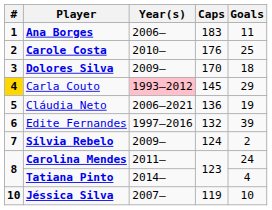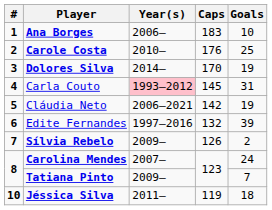 <table class="wikitable sortable">
 <tr>
 <th width=>#</th>
 <th width=>Player</th>
 <th width=>Year(s)</th>
 <th width=>Caps</th>
 <th width=>Goals</th>
 </tr>
 <tr>
 <td align=center><strong>1</strong></td>
 <td><strong><a href='#'>Ana Borges</a></strong></td>
 <td>2006–</td>
 <td align=center>183</td>
-<td align=center>11</td>
+<td align=center>10</td>
 </tr>
 <tr>
 <td align=center><strong>2</strong></td>
 <td><strong><a href='#'>Carole Costa</a></strong></td>
 <td>2010–</td>
 <td align=center>176</td>
 <td align=center>25</td>
 </tr>
 <tr>
 <td align=center><strong>3</strong></td>
 <td><strong><a href='#'>Dolores Silva</a></strong></td>
-<td>2009–</td>
+<td>2014–</td>
 <td align=center>170</td>
-<td align=center>18</td>
+<td align=center>19</td>
 </tr>
 <tr>
-<td align=center style="background: gold;"><strong>4</strong></td>
+<td align=center><strong>4</strong></td>
 <td><a href='#'>Carla Couto</a></td>
 <td style="background: pink;">1993–2012</td>
 <td align=center>145</td>
-<td align=center>29</td>
+<td align=center>31</td>
 </tr>
 <tr>
 <td align=center><strong>5</strong></td>
 <td><a href='#'>Cláudia Neto</a></td>
 <td>2006–2021</td>
-<td align=center>136</td>
+<td align=center>142</td>
 <td align=center>19</td>
 </tr>
 <tr>
 <td align=center><strong>6</strong></td>
 <td><a href='#'>Edite Fernandes</a></td>
 <td>1997–2016</td>
 <td align=center>132</td>
 <td align=center>39</td>
 </tr>
 <tr>
 <td align=center><strong>7</strong></td>
 <td><strong><a href='#'>Sílvia Rebelo</a></strong></td>
 <td>2009–</td>
-<td align=center>124</td>
+<td align=center>126</td>
 <td align=center>2</td>
 </tr>
 <tr>
 <td align=center rowspan="2"><strong>8</strong></td>
 <td><strong><a href='#'>Carolina Mendes</a></strong></td>
-<td>2011–</td>
+<td>2007–</td>
 <td align=center rowspan="2">123</td>
 <td align=center>24</td>
 </tr>
 <tr>
 <td><strong><a href='#'>Tatiana Pinto</a></strong></td>
-<td>2014–</td>
-<td align=center>4</td>
+<td>2009–</td>
+<td align=center>7</td>
 </tr>
 <tr>
 <td align=center><strong>10</strong></td>
 <td><strong><a href='#'>Jéssica Silva</a></strong></td>
-<td>2007–</td>
+<td>2011–</td>
 <td align=center>119</td>
-<td align=center>10</td>
+<td align=center>18</td>
 </tr>
 </table>
